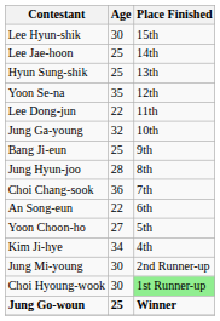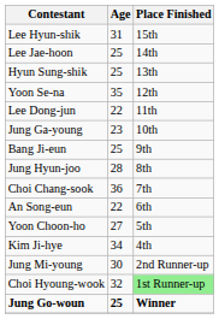 <table class="wikitable sortable">
 <tr>
 <th>Contestant</th>
 <th>Age</th>
 <th>Place Finished</th>
 </tr>
 <tr>
 <td>Lee Hyun-shik</td>
-<td>30</td>
+<td>31</td>
 <td>15th</td>
 </tr>
 <tr>
 <td>Lee Jae-hoon</td>
 <td>25</td>
 <td>14th</td>
 </tr>
 <tr>
 <td>Hyun Sung-shik</td>
 <td>25</td>
 <td>13th</td>
 </tr>
 <tr>
 <td>Yoon Se-na</td>
 <td>35</td>
 <td>12th</td>
 </tr>
 <tr>
 <td>Lee Dong-jun</td>
 <td>22</td>
 <td>11th</td>
 </tr>
 <tr>
 <td>Jung Ga-young</td>
-<td>32</td>
+<td>23</td>
 <td>10th</td>
 </tr>
 <tr>
 <td>Bang Ji-eun</td>
 <td>25</td>
 <td>9th</td>
 </tr>
 <tr>
 <td>Jung Hyun-joo</td>
 <td>28</td>
 <td>8th</td>
 </tr>
 <tr>
 <td>Choi Chang-sook</td>
 <td>36</td>
 <td>7th</td>
 </tr>
 <tr>
 <td>An Song-eun</td>
 <td>22</td>
 <td>6th</td>
 </tr>
 <tr>
 <td>Yoon Choon-ho</td>
 <td>27</td>
 <td>5th</td>
 </tr>
 <tr>
 <td>Kim Ji-hye</td>
 <td>34</td>
 <td>4th</td>
 </tr>
 <tr>
 <td>Jung Mi-young</td>
 <td>30</td>
 <td>2nd Runner-up</td>
 </tr>
 <tr>
 <td>Choi Hyoung-wook</td>
-<td>30</td>
+<td>32</td>
 <td style="background: lightgreen;">1st Runner-up</td>
 </tr>
 <tr>
 <td><strong>Jung Go-woun</strong></td>
 <td><strong>25</strong></td>
 <td><strong>Winner</strong></td>
 </tr>
 <tr>
 </tr>
 </table>
